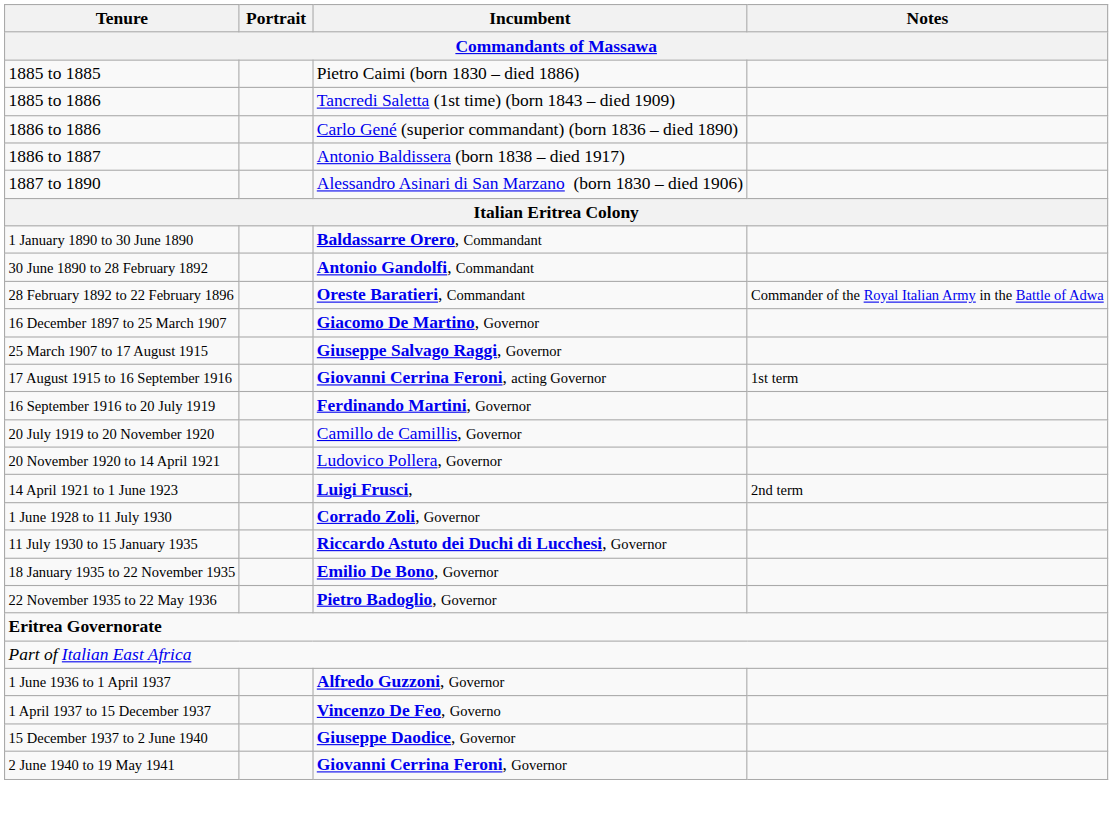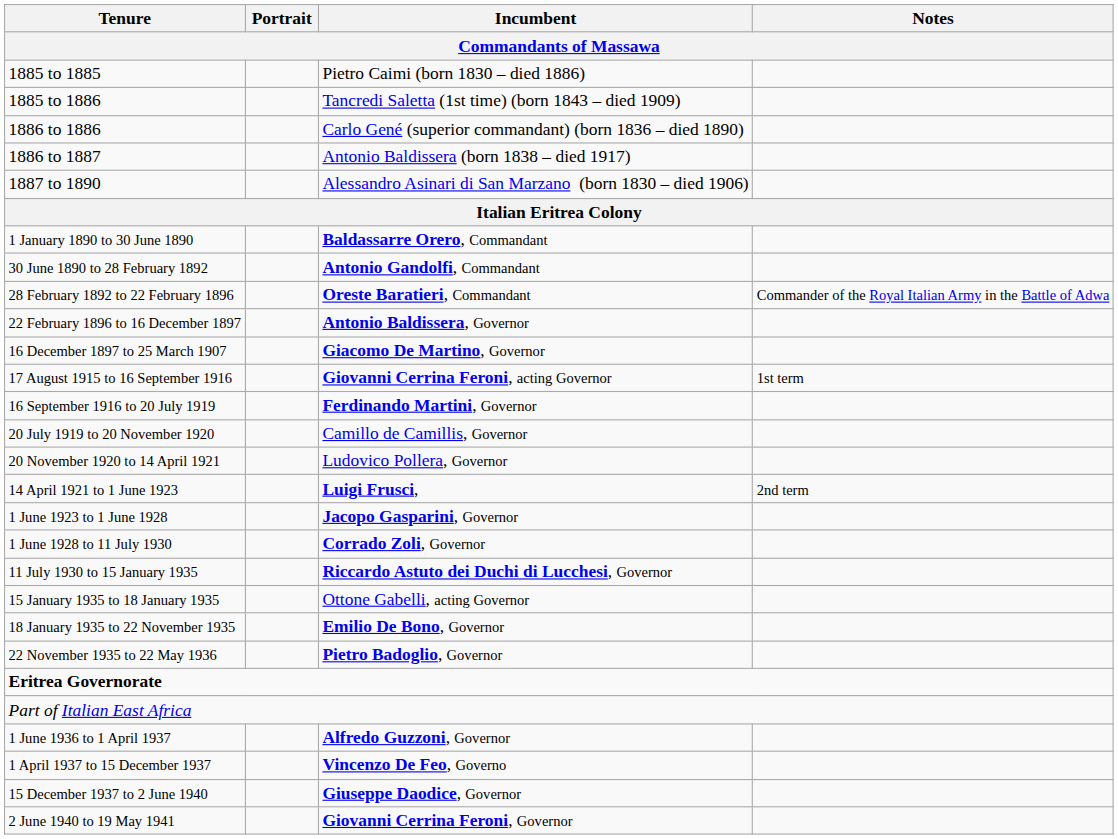 <table class="wikitable">
 <tr>
 <th>Tenure</th>
 <th width="60px">Portrait</th>
 <th>Incumbent</th>
 <th>Notes</th>
 </tr>
 <tr>
 <th colspan="4"><a href='#'>Commandants of Massawa</a></th>
 </tr>
 <tr>
 <td>1885 to 1885</td>
 <td></td>
 <td>Pietro Caimi                       (born 1830 – died 1886)</td>
 <td></td>
 </tr>
 <tr>
 <td>1885 to 1886</td>
 <td></td>
 <td><a href='#'>Tancredi Saletta</a> (1st time) (born 1843 – died 1909)</td>
 <td></td>
 </tr>
 <tr>
 <td>1886 to 1886</td>
 <td></td>
 <td><a href='#'>Carlo Gené</a> (superior commandant) (born 1836 – died 1890)</td>
 <td></td>
 </tr>
 <tr>
 <td>1886 to 1887</td>
 <td></td>
 <td><a href='#'>Antonio Baldissera</a> (born 1838 – died 1917)</td>
 <td></td>
 </tr>
 <tr>
 <td>1887 to 1890</td>
 <td></td>
 <td><a href='#'>Alessandro Asinari di San Marzano</a>  (born 1830 – died 1906)</td>
 <td></td>
 </tr>
 <tr>
 <th colspan="4"><strong>Italian Eritrea Colony</strong></th>
 </tr>
 <tr>
 <td><small>1 January 1890 to 30 June 1890</small></td>
 <td></td>
 <td><strong><a href='#'>Baldassarre Orero</a></strong>, <small>Commandant</small></td>
 <td></td>
 </tr>
 <tr>
 <td><small>30 June 1890 to 28 February 1892</small></td>
 <td></td>
 <td><strong><a href='#'>Antonio Gandolfi</a></strong>, <small>Commandant</small></td>
 <td></td>
 </tr>
 <tr>
 <td><small>28 February 1892 to 22 February 1896</small></td>
 <td></td>
 <td><strong><a href='#'>Oreste Baratieri</a></strong>, <small>Commandant</small></td>
 <td><small>Commander of the <a href='#'>Royal Italian Army</a> in the <a href='#'>Battle of Adwa</a></small></td>
 </tr>
 <tr>
+<td><small>22 February 1896 to 16 December 1897</small></td>
+<td></td>
+<td><strong><a href='#'>Antonio Baldissera</a></strong>, <small>Governor</small></td>
+<td></td>
+</tr>
+<tr>
 <td><small>16 December 1897 to 25 March 1907</small></td>
 <td></td>
 <td><strong><a href='#'>Giacomo De Martino</a></strong>, <small>Governor</small></td>
-<td></td>
-</tr>
-<tr>
-<td><small>25 March 1907 to 17 August 1915</small></td>
-<td></td>
-<td><strong><a href='#'>Giuseppe Salvago Raggi</a></strong>, <small>Governor</small></td>
 <td></td>
 </tr>
 <tr>
 <td><small>17 August 1915 to 16 September 1916</small></td>
 <td></td>
 <td><strong><a href='#'>Giovanni Cerrina Feroni</a></strong>, <small>acting Governor</small></td>
 <td><small>1st term</small></td>
 </tr>
 <tr>
 <td><small>16 September 1916 to 20 July 1919</small></td>
 <td></td>
 <td><strong><a href='#'>Ferdinando Martini</a></strong>, <small>Governor</small></td>
 <td></td>
 </tr>
 <tr>
 <td><small>20 July 1919 to 20 November 1920</small></td>
 <td></td>
 <td><a href='#'>Camillo de Camillis</a>, <small>Governor</small></td>
 <td></td>
 </tr>
 <tr>
 <td><small>20 November 1920 to 14 April 1921</small></td>
 <td></td>
 <td><a href='#'>Ludovico Pollera</a>, <small>Governor</small></td>
 <td></td>
 </tr>
 <tr>
 <td><small>14 April 1921 to 1 June 1923</small></td>
 <td></td>
 <td><strong><a href='#'>Luigi Frusci</a></strong>,</td>
 <td><small>2nd term</small></td>
 </tr>
 <tr>
+<td><small>1 June 1923 to 1 June 1928</small></td>
+<td></td>
+<td><strong><a href='#'>Jacopo Gasparini</a></strong>, <small>Governor</small></td>
+<td></td>
+</tr>
+<tr>
 <td><small>1 June 1928 to 11 July 1930</small></td>
 <td></td>
 <td><strong><a href='#'>Corrado Zoli</a></strong>, <small>Governor</small></td>
 <td></td>
 </tr>
 <tr>
 <td><small>11 July 1930 to 15 January 1935</small></td>
 <td></td>
 <td><strong><a href='#'>Riccardo Astuto dei Duchi di Lucchesi</a></strong>, <small>Governor</small></td>
+<td></td>
+</tr>
+<tr>
+<td><small>15 January 1935 to 18 January 1935</small></td>
+<td></td>
+<td><a href='#'>Ottone Gabelli</a>, <small>acting Governor</small></td>
 <td></td>
 </tr>
 <tr>
 <td><small>18 January 1935 to 22 November 1935</small></td>
 <td></td>
 <td><strong><a href='#'>Emilio De Bono</a></strong>, <small>Governor</small></td>
 <td></td>
 </tr>
 <tr>
 <td><small>22 November 1935 to 22 May 1936</small></td>
 <td></td>
 <td><strong><a href='#'>Pietro Badoglio</a></strong>, <small>Governor</small></td>
 <td></td>
 </tr>
 <tr style="vertical-align:top">
 <td colspan="4"><strong>Eritrea Governorate</strong></td>
 </tr>
 <tr style="vertical-align:top">
 <td colspan="4"><em>Part of <a href='#'>Italian East Africa</a></em></td>
 </tr>
 <tr>
 <td><small>1 June 1936 to 1 April 1937</small></td>
 <td></td>
 <td><strong><a href='#'>Alfredo Guzzoni</a></strong>, <small>Governor</small></td>
 <td></td>
 </tr>
 <tr>
 <td><small>1 April 1937 to 15 December 1937</small></td>
 <td></td>
 <td><strong><a href='#'>Vincenzo De Feo</a></strong>, <small>Governo</small></td>
 <td></td>
 </tr>
 <tr>
 <td><small>15 December 1937 to 2 June 1940</small></td>
 <td></td>
 <td><strong><a href='#'>Giuseppe Daodice</a></strong>, <small>Governor</small></td>
 <td></td>
 </tr>
 <tr>
 <td><small>2 June 1940 to 19 May 1941</small></td>
 <td></td>
 <td><strong><a href='#'>Giovanni Cerrina Feroni</a></strong>, <small>Governor</small></td>
 <td></td>
 </tr>
 </table>
